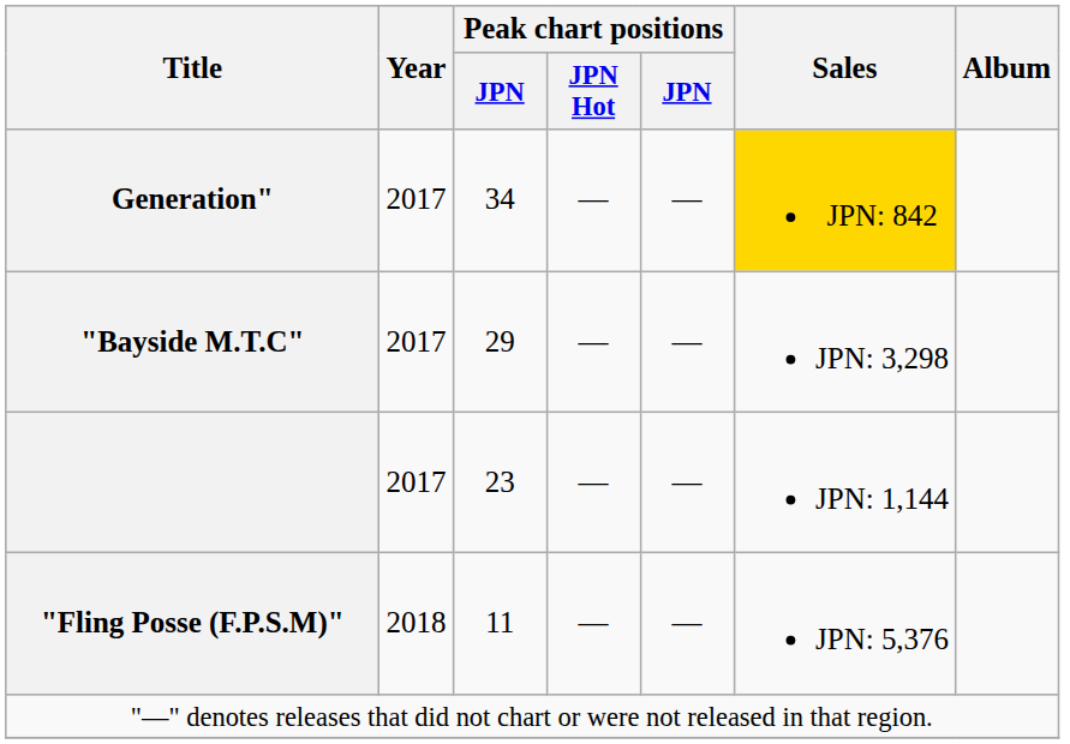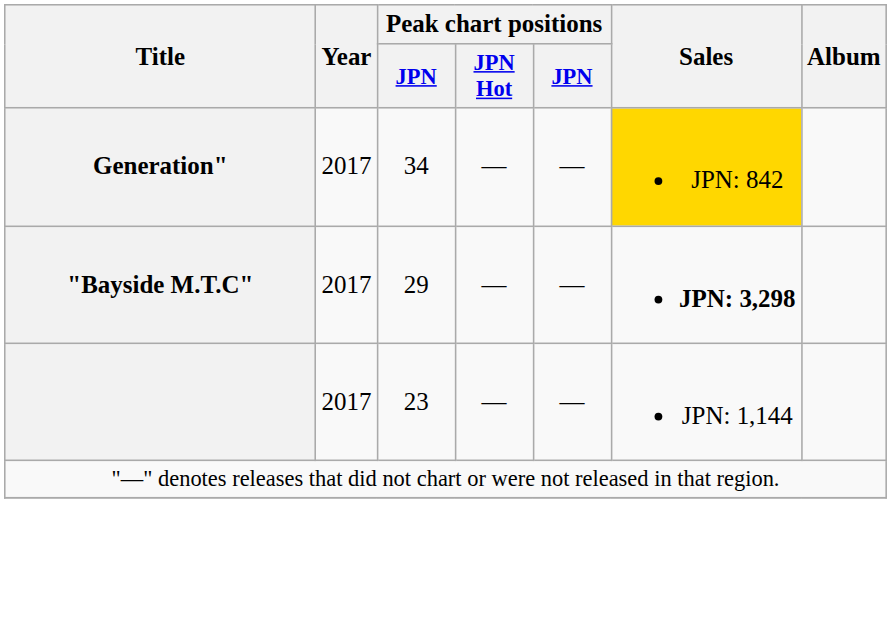 <table class="wikitable plainrowheaders" style="text-align:center;">
 <tr>
 <th scope="col" rowspan="2" style="width:12em;">Title</th>
 <th scope="col" rowspan="2">Year</th>
 <th scope="col" colspan="3">Peak chart positions</th>
 <th scope="col" rowspan="2">Sales<br></th>
 <th scope="col" rowspan="2">Album</th>
 </tr>
 <tr>
 <th scope="col" style="width:3em;font-size:90%;"><a href='#'>JPN</a><br></th>
 <th scope="col" style="width:3em;font-size:90%;"><a href='#'>JPN<br>Hot</a></th>
 <th scope="col" style="width:3em;font-size:90%;"><a href='#'>JPN<br></a></th>
 </tr>
 <tr>
 <th scope="row"> Generation"</th>
 <td>2017</td>
 <td>34</td>
 <td>—</td>
 <td>—</td>
 <td style="background: gold;"><br><ul><li>JPN: 842</li></ul></td>
 <td></td>
 </tr>
 <tr>
 <th scope="row">"Bayside M.T.C"</th>
 <td>2017</td>
 <td>29</td>
 <td>—</td>
 <td>—</td>
-<td><br><ul><li>JPN: 3,298</li></ul></td>
+<td><strong><br><ul><li>JPN: 3,298</li></ul></strong></td>
 <td></td>
 </tr>
 <tr>
 <th scope="row"></th>
 <td>2017</td>
 <td>23</td>
 <td>—</td>
 <td>—</td>
 <td><br><ul><li>JPN: 1,144</li></ul></td>
 <td></td>
 </tr>
 <tr>
-<th scope="row">"Fling Posse (F.P.S.M)"</th>
-<td>2018</td>
-<td>11</td>
-<td>—</td>
-<td>—</td>
-<td><br><ul><li>JPN: 5,376</li></ul></td>
-<td></td>
-</tr>
-<tr>
 <td colspan="7" style="font-size:90%;">"—" denotes releases that did not chart or were not released in that region.</td>
 </tr>
 <tr>
 </tr>
 </table>
